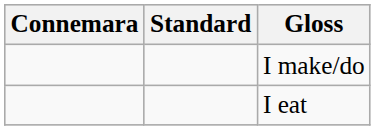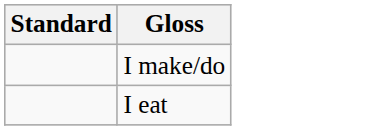 <table class="wikitable">
 <tr>
-<th>Connemara</th>
 <th>Standard</th>
 <th>Gloss</th>
 </tr>
 <tr>
 <td></td>
-<td></td>
 <td>I make/do</td>
 </tr>
 <tr>
 <td></td>
-<td></td>
 <td>I eat</td>
 </tr>
 </table>
